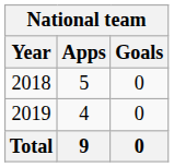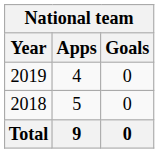 <table class="wikitable" style="text-align:center">
 <tr>
 <th colspan=3>National team</th>
 </tr>
 <tr>
 <th>Year</th>
 <th>Apps</th>
 <th>Goals</th>
 </tr>
 <tr>
-<td>2018</td>
-<td>5</td>
+<td>2019</td>
+<td>4</td>
 <td>0</td>
 </tr>
 <tr>
-<td>2019</td>
-<td>4</td>
+<td>2018</td>
+<td>5</td>
 <td>0</td>
 </tr>
 <tr>
 <th>Total</th>
 <th>9</th>
 <th>0</th>
 </tr>
 </table>
